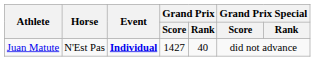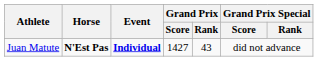 <table class=wikitable style=font-size:90%;>
 <tr>
 <th rowspan="2">Athlete</th>
 <th rowspan="2">Horse</th>
 <th rowspan="2">Event</th>
 <th colspan="2">Grand Prix</th>
 <th colspan="2">Grand Prix Special</th>
 </tr>
 <tr style="font-size:95%">
 <th>Score</th>
 <th>Rank</th>
 <th>Score</th>
 <th>Rank</th>
 </tr>
 <tr align=center>
 <td align=left><a href='#'>Juan Matute</a></td>
-<td align=left>N'Est Pas</td>
+<td align=left><strong>N'Est Pas</strong></td>
 <td align=left><strong><a href='#'>Individual</a></strong></td>
 <td>1427</td>
-<td>40</td>
+<td>43</td>
 <td colspan=2>did not advance</td>
 </tr>
 </table>
